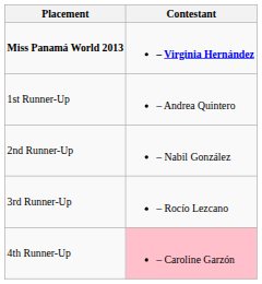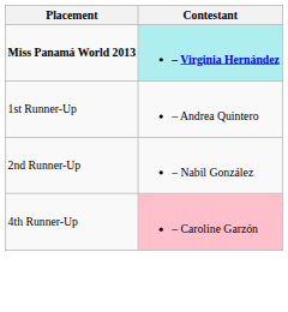 <table class="wikitable sortable" style="font-size: 95%;">
 <tr>
 <th>Placement</th>
 <th>Contestant</th>
 </tr>
 <tr>
 <td><strong>Miss Panamá World 2013</strong></td>
-<td><br><ul><li><strong> – <a href='#'>Virginia Hernández</a></strong></li></ul></td>
+<td style="background: paleturquoise;"><br><ul><li><strong> – <a href='#'>Virginia Hernández</a></strong></li></ul></td>
 </tr>
 <tr>
 <td>1st Runner-Up</td>
 <td><br><ul><li> – Andrea Quintero </li></ul></td>
 </tr>
 <tr>
 <td>2nd Runner-Up</td>
 <td><br><ul><li> – Nabil González</li></ul></td>
 </tr>
 <tr>
-<td>3rd Runner-Up</td>
-<td><br><ul><li> – Rocío Lezcano</li></ul></td>
-</tr>
-<tr>
 <td>4th Runner-Up</td>
 <td style="background: pink;"><br><ul><li> – Caroline Garzón</li></ul></td>
 </tr>
 </table>
